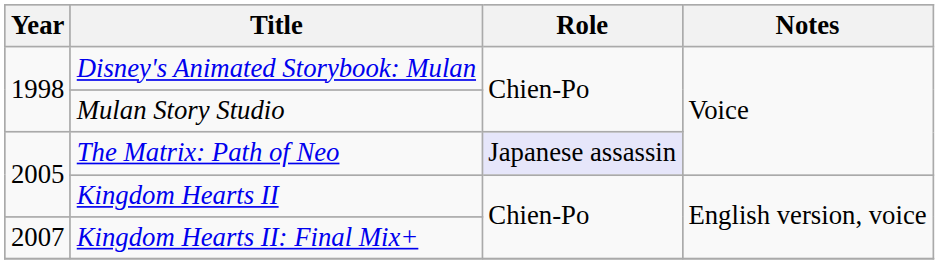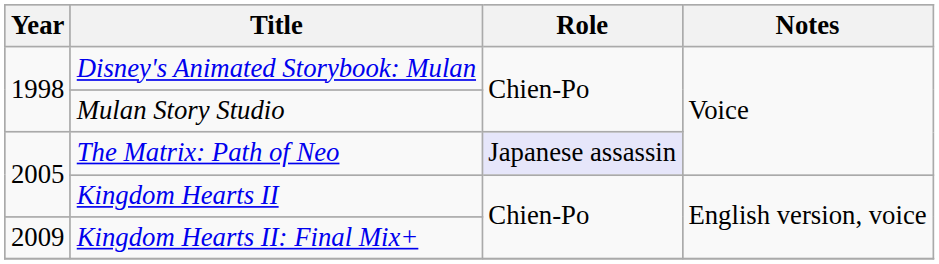 <table class="wikitable sortable">
 <tr>
 <th>Year</th>
 <th>Title</th>
 <th>Role</th>
 <th scope="col" class="unsortable">Notes</th>
 </tr>
 <tr>
 <td rowspan="2">1998</td>
 <td><em><a href='#'>Disney's Animated Storybook: Mulan</a></em></td>
 <td rowspan="2">Chien-Po</td>
 <td rowspan="3">Voice</td>
 </tr>
 <tr>
 <td><em>Mulan Story Studio</em></td>
 </tr>
 <tr>
 <td rowspan="2">2005</td>
 <td><em><a href='#'>The Matrix: Path of Neo</a></em></td>
 <td style="background: lavender;">Japanese assassin</td>
 </tr>
 <tr>
 <td><em><a href='#'>Kingdom Hearts II</a></em></td>
 <td rowspan="2">Chien-Po</td>
 <td rowspan="2">English version, voice</td>
 </tr>
 <tr>
-<td>2007</td>
+<td>2009</td>
 <td><em><a href='#'>Kingdom Hearts II: Final Mix+</a></em></td>
 </tr>
 <tr>
 </tr>
 </table>
